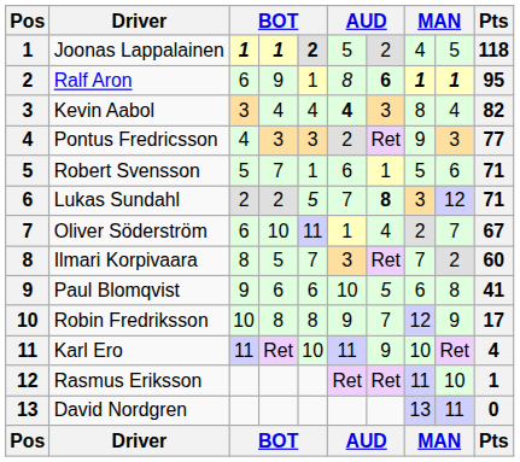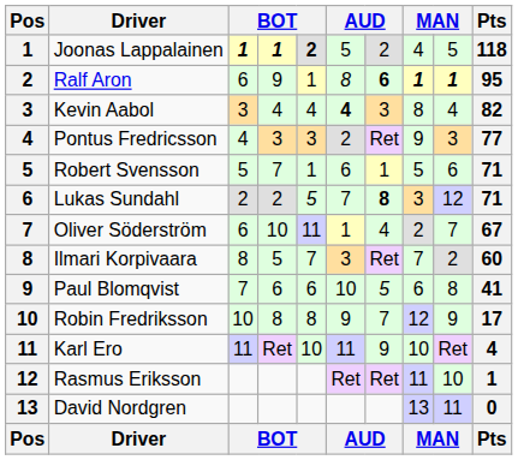 <table class="wikitable" style="font-size: 85%; text-align:center">
 <tr valign="top">
 <th valign="middle">Pos</th>
 <th valign="middle">Driver</th>
 <th colspan=3><a href='#'>BOT</a></th>
 <th colspan=2><a href='#'>AUD</a></th>
 <th colspan=2><a href='#'>MAN</a></th>
 <th valign="middle">Pts</th>
 </tr>
 <tr>
 <th>1</th>
 <td align=left> Joonas Lappalainen</td>
 <td style="background:#ffffbf;"><strong><em>1</em></strong></td>
 <td style="background:#ffffbf;"><strong><em>1</em></strong></td>
 <td style="background:#dfdfdf;"><strong>2</strong></td>
 <td style="background:#dfffdf;">5</td>
 <td style="background:#dfdfdf;">2</td>
 <td style="background:#dfffdf;">4</td>
 <td style="background:#dfffdf;">5</td>
 <th>118</th>
 </tr>
 <tr>
 <th>2</th>
 <td align=left> <a href='#'>Ralf Aron</a></td>
 <td style="background:#dfffdf;">6</td>
 <td style="background:#dfffdf;">9</td>
 <td style="background:#ffffbf;">1</td>
 <td style="background:#dfffdf;"><em>8</em></td>
 <td style="background:#dfffdf;"><strong>6</strong></td>
 <td style="background:#ffffbf;"><strong><em>1</em></strong></td>
 <td style="background:#ffffbf;"><strong><em>1</em></strong></td>
 <th>95</th>
 </tr>
 <tr>
 <th>3</th>
 <td align=left> Kevin Aabol</td>
 <td style="background:#ffdf9f;">3</td>
 <td style="background:#dfffdf;">4</td>
 <td style="background:#dfffdf;">4</td>
 <td style="background:#dfffdf;"><strong>4</strong></td>
 <td style="background:#ffdf9f;">3</td>
 <td style="background:#dfffdf;">8</td>
 <td style="background:#dfffdf;">4</td>
 <th>82</th>
 </tr>
 <tr>
 <th>4</th>
 <td align=left> Pontus Fredricsson</td>
 <td style="background:#dfffdf;">4</td>
 <td style="background:#ffdf9f;">3</td>
 <td style="background:#ffdf9f;">3</td>
 <td style="background:#dfdfdf;">2</td>
 <td style="background:#efcfff;">Ret</td>
 <td style="background:#dfffdf;">9</td>
 <td style="background:#ffdf9f;">3</td>
 <th>77</th>
 </tr>
 <tr>
 <th>5</th>
 <td align=left> Robert Svensson</td>
 <td style="background:#dfffdf;">5</td>
 <td style="background:#dfffdf;">7</td>
 <td style="background:#dfffdf;">1</td>
 <td style="background:#dfffdf;">6</td>
 <td style="background:#ffffbf;">1</td>
 <td style="background:#dfffdf;">5</td>
 <td style="background:#dfffdf;">6</td>
 <th>71</th>
 </tr>
 <tr>
 <th>6</th>
 <td align=left> Lukas Sundahl</td>
 <td style="background:#dfdfdf;">2</td>
 <td style="background:#dfdfdf;">2</td>
 <td style="background:#dfffdf;"><em>5</em></td>
 <td style="background:#dfffdf;">7</td>
 <td style="background:#dfffdf;"><strong>8</strong></td>
 <td style="background:#ffdf9f;">3</td>
 <td style="background:#cfcfff;">12</td>
 <th>71</th>
 </tr>
 <tr>
 <th>7</th>
 <td align=left> Oliver Söderström</td>
 <td style="background:#dfffdf;">6</td>
 <td style="background:#dfffdf;">10</td>
 <td style="background:#cfcfff;">11</td>
 <td style="background:#ffffbf;">1</td>
 <td style="background:#dfffdf;">4</td>
 <td style="background:#dfdfdf;">2</td>
 <td style="background:#dfffdf;">7</td>
 <th>67</th>
 </tr>
 <tr>
 <th>8</th>
 <td align=left> Ilmari Korpivaara</td>
 <td style="background:#dfffdf;">8</td>
 <td style="background:#dfffdf;">5</td>
 <td style="background:#dfffdf;">7</td>
 <td style="background:#ffdf9f;">3</td>
 <td style="background:#efcfff;">Ret</td>
 <td style="background:#dfffdf;">7</td>
 <td style="background:#dfdfdf;">2</td>
 <th>60</th>
 </tr>
 <tr>
 <th>9</th>
 <td align=left>  Paul Blomqvist</td>
-<td style="background:#dfffdf;">9</td>
+<td style="background:#dfffdf;">7</td>
 <td style="background:#dfffdf;">6</td>
 <td style="background:#dfffdf;">6</td>
 <td style="background:#dfffdf;">10</td>
 <td style="background:#dfffdf;"><em>5</em></td>
 <td style="background:#dfffdf;">6</td>
 <td style="background:#dfffdf;">8</td>
 <th>41</th>
 </tr>
 <tr>
 <th>10</th>
 <td align=left> Robin Fredriksson</td>
 <td style="background:#dfffdf;">10</td>
 <td style="background:#dfffdf;">8</td>
 <td style="background:#dfffdf;">8</td>
 <td style="background:#dfffdf;">9</td>
 <td style="background:#dfffdf;">7</td>
 <td style="background:#cfcfff;">12</td>
 <td style="background:#dfffdf;">9</td>
 <th>17</th>
 </tr>
 <tr>
 <th>11</th>
 <td align=left> Karl Ero</td>
 <td style="background:#cfcfff;">11</td>
 <td style="background:#efcfff;">Ret</td>
 <td style="background:#dfffdf;">10</td>
 <td style="background:#cfcfff;">11</td>
 <td style="background:#dfffdf;">9</td>
 <td style="background:#dfffdf;">10</td>
 <td style="background:#efcfff;">Ret</td>
 <th>4</th>
 </tr>
 <tr>
 <th>12</th>
 <td align=left> Rasmus Eriksson</td>
 <td></td>
 <td></td>
 <td></td>
 <td style="background:#efcfff;">Ret</td>
 <td style="background:#efcfff;">Ret</td>
 <td style="background:#cfcfff;">11</td>
 <td style="background:#dfffdf;">10</td>
 <th>1</th>
 </tr>
 <tr>
 <th>13</th>
 <td align=left> David Nordgren</td>
 <td></td>
 <td></td>
 <td></td>
 <td></td>
 <td></td>
 <td style="background:#cfcfff;">13</td>
 <td style="background:#cfcfff;">11</td>
 <th>0</th>
 </tr>
 <tr valign="top">
 <th valign="middle">Pos</th>
 <th valign="middle">Driver</th>
 <th colspan=3><a href='#'>BOT</a></th>
 <th colspan=2><a href='#'>AUD</a></th>
 <th colspan=2><a href='#'>MAN</a></th>
 <th valign="middle">Pts</th>
 </tr>
 </table>
